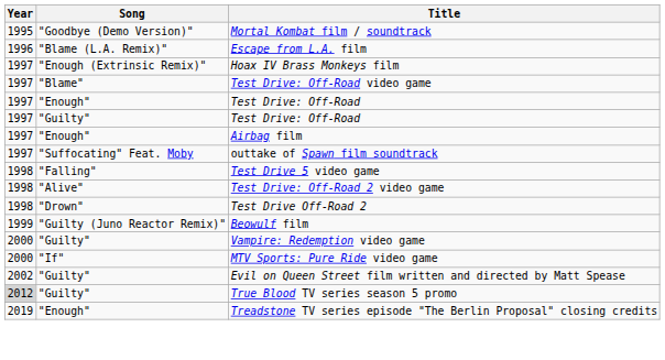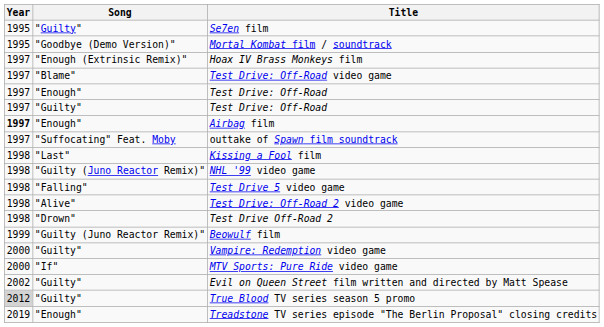 <table class="wikitable">
 <tr>
 <th>Year</th>
 <th>Song</th>
 <th>Title</th>
 </tr>
 <tr>
 <td>1995</td>
+<td>"<a href='#'>Guilty</a>"</td>
+<td><em><a href='#'>Se7en</a></em> film</td>
+</tr>
+<tr>
+<td>1995</td>
 <td>"Goodbye (Demo Version)"</td>
 <td><a href='#'><em>Mortal Kombat</em> film</a> / <a href='#'>soundtrack</a></td>
-</tr>
-<tr>
-<td>1996</td>
-<td>"Blame (L.A. Remix)"</td>
-<td><em><a href='#'>Escape from L.A.</a></em> film</td>
 </tr>
 <tr>
 <td>1997</td>
 <td>"Enough (Extrinsic Remix)"</td>
 <td><em>Hoax IV Brass Monkeys</em> film</td>
 </tr>
 <tr>
 <td>1997</td>
 <td>"Blame"</td>
 <td><em><a href='#'>Test Drive: Off-Road</a></em> video game</td>
 </tr>
 <tr>
 <td>1997</td>
 <td>"Enough"</td>
 <td><em>Test Drive: Off-Road</em></td>
 </tr>
 <tr>
 <td>1997</td>
 <td>"Guilty"</td>
 <td><em>Test Drive: Off-Road</em></td>
 </tr>
 <tr>
-<td>1997</td>
+<td><strong>1997</strong></td>
 <td>"Enough"</td>
 <td><em><a href='#'>Airbag</a></em> film</td>
 </tr>
 <tr>
 <td>1997</td>
 <td>"Suffocating" Feat. <a href='#'>Moby</a></td>
 <td>outtake of <a href='#'><em>Spawn</em> film soundtrack</a></td>
+</tr>
+<tr>
+<td>1998</td>
+<td>"Last"</td>
+<td><em><a href='#'>Kissing a Fool</a></em> film</td>
+</tr>
+<tr>
+<td>1998</td>
+<td>"Guilty (<a href='#'>Juno Reactor</a> Remix)"</td>
+<td><em><a href='#'>NHL '99</a></em> video game</td>
 </tr>
 <tr>
 <td>1998</td>
 <td>"Falling"</td>
 <td><em><a href='#'>Test Drive 5</a></em> video game</td>
 </tr>
 <tr>
 <td>1998</td>
 <td>"Alive"</td>
 <td><em><a href='#'>Test Drive: Off-Road 2</a></em> video game</td>
 </tr>
 <tr>
 <td>1998</td>
 <td>"Drown"</td>
 <td><em>Test Drive Off-Road 2</em></td>
 </tr>
 <tr>
 <td>1999</td>
 <td>"Guilty (Juno Reactor Remix)"</td>
 <td><em><a href='#'>Beowulf</a></em> film</td>
 </tr>
 <tr>
 <td>2000</td>
 <td>"Guilty"</td>
 <td><em><a href='#'>Vampire: Redemption</a></em> video game</td>
 </tr>
 <tr>
 <td>2000</td>
 <td>"If"</td>
 <td><em><a href='#'>MTV Sports: Pure Ride</a></em> video game</td>
 </tr>
 <tr>
 <td>2002</td>
 <td>"Guilty"</td>
 <td><em>Evil on Queen Street</em> film written and directed by Matt Spease</td>
 </tr>
 <tr>
 <td style="background: lightgrey;">2012</td>
 <td>"Guilty"</td>
 <td><em><a href='#'>True Blood</a></em> TV series season 5 promo</td>
 </tr>
 <tr>
 <td>2019</td>
 <td>"Enough"</td>
 <td><em><a href='#'>Treadstone</a></em> TV series episode "The Berlin Proposal" closing credits</td>
 </tr>
 </table>
